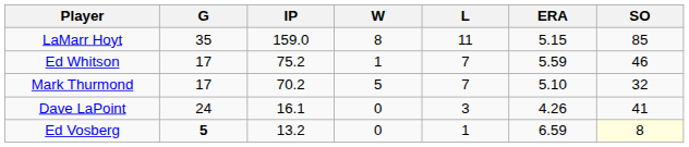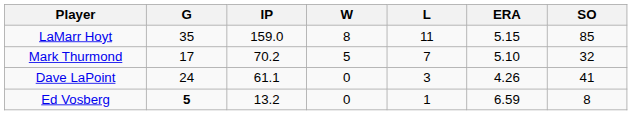 <table class="wikitable sortable">
 <tr>
 <th bgcolor="#DDDDFF" width="16%">Player</th>
 <th bgcolor="#DDDDFF" width="9%">G</th>
 <th bgcolor="#DDDDFF" width="9%">IP</th>
 <th bgcolor="#DDDDFF" width="9%">W</th>
 <th bgcolor="#DDDDFF" width="9%">L</th>
 <th bgcolor="#DDDDFF" width="9%">ERA</th>
 <th bgcolor="#DDDDFF" width="9%">SO</th>
 </tr>
 <tr align=center>
 <td><a href='#'>LaMarr Hoyt</a></td>
 <td>35</td>
 <td>159.0</td>
 <td>8</td>
 <td>11</td>
 <td>5.15</td>
 <td>85</td>
 </tr>
 <tr align=center>
-<td><a href='#'>Ed Whitson</a></td>
-<td>17</td>
-<td>75.2</td>
-<td>1</td>
-<td>7</td>
-<td>5.59</td>
-<td>46</td>
-</tr>
-<tr align=center>
 <td><a href='#'>Mark Thurmond</a></td>
 <td>17</td>
 <td>70.2</td>
 <td>5</td>
 <td>7</td>
 <td>5.10</td>
 <td>32</td>
 </tr>
 <tr align=center>
 <td><a href='#'>Dave LaPoint</a></td>
 <td>24</td>
-<td>16.1</td>
+<td>61.1</td>
 <td>0</td>
 <td>3</td>
 <td>4.26</td>
 <td>41</td>
 </tr>
 <tr align=center>
 <td><a href='#'>Ed Vosberg</a></td>
 <td><strong>5</strong></td>
 <td>13.2</td>
 <td>0</td>
 <td>1</td>
 <td>6.59</td>
-<td style="background: lightyellow;">8</td>
+<td>8</td>
 </tr>
 </table>
